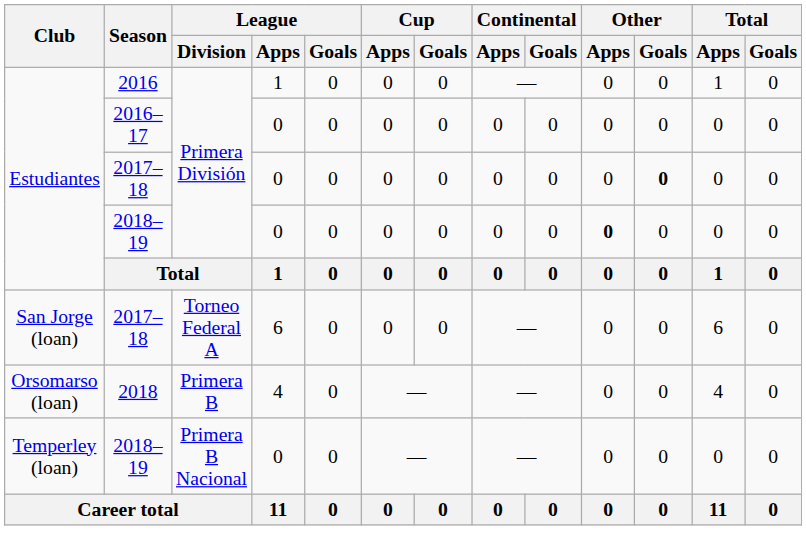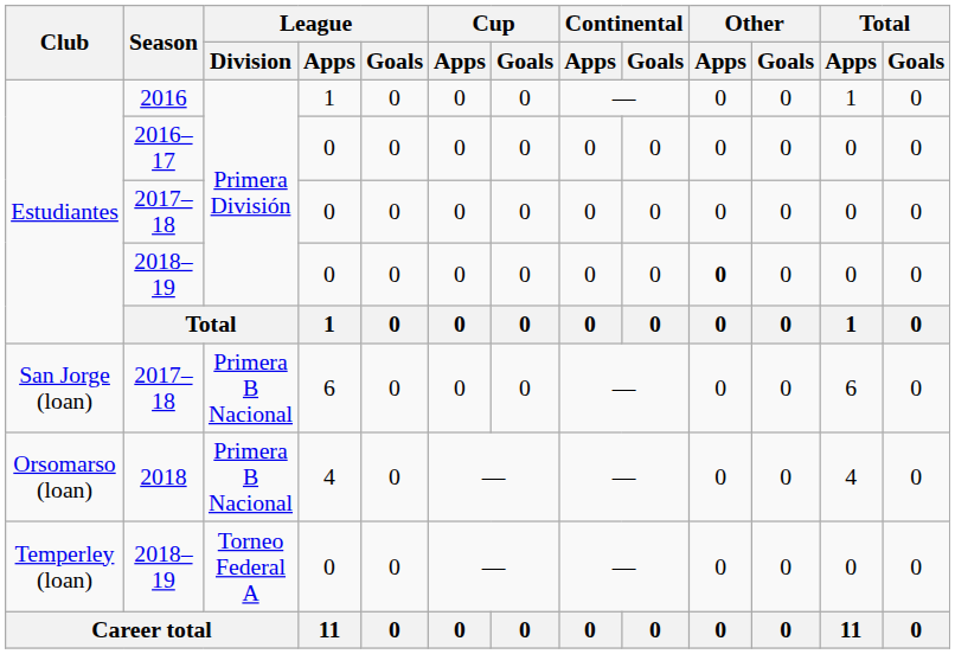 <table class="wikitable" style="text-align:center">
 <tr>
 <th rowspan="2">Club</th>
 <th rowspan="2">Season</th>
 <th colspan="3">League</th>
 <th colspan="2">Cup</th>
 <th colspan="2">Continental</th>
 <th colspan="2">Other</th>
 <th colspan="2">Total</th>
 </tr>
 <tr>
 <th>Division</th>
 <th>Apps</th>
 <th>Goals</th>
 <th>Apps</th>
 <th>Goals</th>
 <th>Apps</th>
 <th>Goals</th>
 <th>Apps</th>
 <th>Goals</th>
 <th>Apps</th>
 <th>Goals</th>
 </tr>
 <tr>
 <td rowspan="5"><a href='#'>Estudiantes</a></td>
 <td><a href='#'>2016</a></td>
 <td rowspan="4"><a href='#'>Primera División</a></td>
 <td>1</td>
 <td>0</td>
 <td>0</td>
 <td>0</td>
 <td colspan="2">—</td>
 <td>0</td>
 <td>0</td>
 <td>1</td>
 <td>0</td>
 </tr>
 <tr>
 <td><a href='#'>2016–17</a></td>
 <td>0</td>
 <td>0</td>
 <td>0</td>
 <td>0</td>
 <td>0</td>
 <td>0</td>
 <td>0</td>
 <td>0</td>
 <td>0</td>
 <td>0</td>
 </tr>
 <tr>
 <td><a href='#'>2017–18</a></td>
 <td>0</td>
 <td>0</td>
 <td>0</td>
 <td>0</td>
 <td>0</td>
 <td>0</td>
 <td>0</td>
-<td><strong>0</strong></td>
+<td>0</td>
 <td>0</td>
 <td>0</td>
 </tr>
 <tr>
 <td><a href='#'>2018–19</a></td>
 <td>0</td>
 <td>0</td>
 <td>0</td>
 <td>0</td>
 <td>0</td>
 <td>0</td>
 <td><strong>0</strong></td>
 <td>0</td>
 <td>0</td>
 <td>0</td>
 </tr>
 <tr>
 <th colspan="2">Total</th>
 <th>1</th>
 <th>0</th>
 <th>0</th>
 <th>0</th>
 <th>0</th>
 <th>0</th>
 <th>0</th>
 <th>0</th>
 <th>1</th>
 <th>0</th>
 </tr>
 <tr>
 <td rowspan="1"><a href='#'>San Jorge</a> (loan)</td>
 <td><a href='#'>2017–18</a></td>
-<td rowspan="1"><a href='#'>Torneo Federal A</a></td>
+<td rowspan="1"><a href='#'>Primera B Nacional</a></td>
 <td>6</td>
 <td>0</td>
 <td>0</td>
 <td>0</td>
 <td colspan="2">—</td>
 <td>0</td>
 <td>0</td>
 <td>6</td>
 <td>0</td>
 </tr>
 <tr>
 <td rowspan="1"><a href='#'>Orsomarso</a> (loan)</td>
 <td><a href='#'>2018</a></td>
-<td rowspan="1"><a href='#'>Primera B</a></td>
+<td rowspan="1"><a href='#'>Primera B Nacional</a></td>
 <td>4</td>
 <td>0</td>
 <td colspan="2">—</td>
 <td colspan="2">—</td>
 <td>0</td>
 <td>0</td>
 <td>4</td>
 <td>0</td>
 </tr>
 <tr>
 <td rowspan="1"><a href='#'>Temperley</a> (loan)</td>
 <td><a href='#'>2018–19</a></td>
-<td rowspan="1"><a href='#'>Primera B Nacional</a></td>
+<td rowspan="1"><a href='#'>Torneo Federal A</a></td>
 <td>0</td>
 <td>0</td>
 <td colspan="2">—</td>
 <td colspan="2">—</td>
 <td>0</td>
 <td>0</td>
 <td>0</td>
 <td>0</td>
 </tr>
 <tr>
 <th colspan="3">Career total</th>
 <th>11</th>
 <th>0</th>
 <th>0</th>
 <th>0</th>
 <th>0</th>
 <th>0</th>
 <th>0</th>
 <th>0</th>
 <th>11</th>
 <th>0</th>
 </tr>
 </table>
